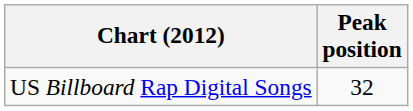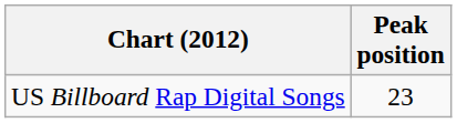 <table class="wikitable">
 <tr>
 <th>Chart (2012)</th>
 <th>Peak<br>position</th>
 </tr>
 <tr>
 <td>US <em>Billboard</em> <a href='#'>Rap Digital Songs</a></td>
-<td align="center">32</td>
+<td align="center">23</td>
 </tr>
 </table>
